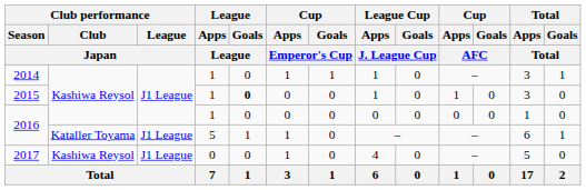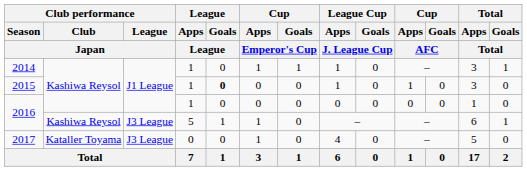 <table class="wikitable" style="text-align:center;">
 <tr>
 <th colspan=3>Club performance</th>
 <th colspan=2>League</th>
 <th colspan=2>Cup</th>
 <th colspan=2>League Cup</th>
 <th colspan=2>Cup</th>
 <th colspan=2>Total</th>
 </tr>
 <tr>
 <th>Season</th>
 <th>Club</th>
 <th>League</th>
 <th>Apps</th>
 <th>Goals</th>
 <th>Apps</th>
 <th>Goals</th>
 <th>Apps</th>
 <th>Goals</th>
 <th>Apps</th>
 <th>Goals</th>
 <th>Apps</th>
 <th>Goals</th>
 </tr>
 <tr>
 <th colspan=3>Japan</th>
 <th colspan=2>League</th>
 <th colspan=2><a href='#'>Emperor's Cup</a></th>
 <th colspan=2><a href='#'>J. League Cup</a></th>
 <th colspan=2><a href='#'>AFC</a></th>
 <th colspan=6>Total</th>
 </tr>
 <tr>
 <td><a href='#'>2014</a></td>
 <td rowspan="3"><a href='#'>Kashiwa Reysol</a></td>
 <td rowspan=3><a href='#'>J1 League</a></td>
 <td>1</td>
 <td>0</td>
 <td>1</td>
 <td>1</td>
 <td>1</td>
 <td>0</td>
 <td colspan="2">–</td>
 <td>3</td>
 <td>1</td>
 </tr>
 <tr>
 <td><a href='#'>2015</a></td>
 <td>1</td>
 <td><strong>0</strong></td>
 <td>0</td>
 <td>0</td>
 <td>1</td>
 <td>0</td>
 <td>1</td>
 <td>0</td>
 <td>3</td>
 <td>0</td>
 </tr>
 <tr>
 <td rowspan="2"><a href='#'>2016</a></td>
 <td>1</td>
 <td>0</td>
 <td>0</td>
 <td>0</td>
 <td>0</td>
 <td>0</td>
 <td>0</td>
 <td>0</td>
 <td>1</td>
 <td>0</td>
 </tr>
 <tr>
-<td><a href='#'>Kataller Toyama</a></td>
-<td><a href='#'>J1 League</a></td>
+<td><a href='#'>Kashiwa Reysol</a></td>
+<td><a href='#'>J3 League</a></td>
 <td>5</td>
 <td>1</td>
 <td>1</td>
 <td>0</td>
 <td colspan="2">–</td>
 <td colspan="2">–</td>
 <td>6</td>
 <td>1</td>
 </tr>
 <tr>
 <td><a href='#'>2017</a></td>
-<td><a href='#'>Kashiwa Reysol</a></td>
-<td><a href='#'>J1 League</a></td>
+<td><a href='#'>Kataller Toyama</a></td>
+<td><a href='#'>J3 League</a></td>
 <td>0</td>
 <td>0</td>
 <td>1</td>
 <td>0</td>
 <td>4</td>
 <td>0</td>
 <td colspan="2">–</td>
 <td>5</td>
 <td>0</td>
 </tr>
 <tr>
 <th colspan=3>Total</th>
 <th>7</th>
 <th>1</th>
 <th>3</th>
 <th>1</th>
 <th>6</th>
 <th>0</th>
 <th>1</th>
 <th>0</th>
 <th>17</th>
 <th>2</th>
 </tr>
 </table>
